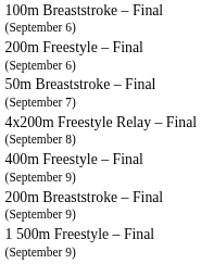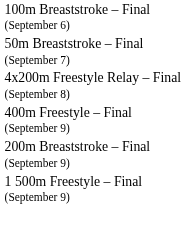 <table>
 <tr>
 <td>100m Breaststroke – Final <br> <small>(September 6)</small></td>
-<td></td>
-<td></td>
-<td></td>
-</tr>
-<tr>
-<td>200m Freestyle – Final <br> <small>(September 6)</small></td>
 <td></td>
 <td></td>
 <td></td>
 </tr>
 <tr>
 <td>50m Breaststroke – Final <br> <small>(September 7)</small></td>
 <td></td>
 <td></td>
 <td></td>
 </tr>
 <tr>
 <td>4x200m Freestyle Relay – Final <br> <small>(September 8)</small></td>
 <td></td>
 <td></td>
 <td></td>
 </tr>
 <tr>
 <td>400m Freestyle – Final <br> <small>(September 9)</small></td>
 <td></td>
 <td></td>
 <td></td>
 </tr>
 <tr>
 <td>200m Breaststroke – Final <br> <small>(September 9)</small></td>
 <td></td>
 <td></td>
 <td></td>
 </tr>
 <tr>
 <td>1 500m Freestyle – Final <br> <small>(September 9)</small></td>
 <td></td>
 <td></td>
 <td></td>
 </tr>
 </table>
